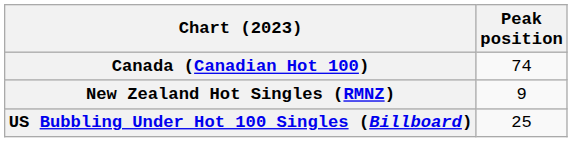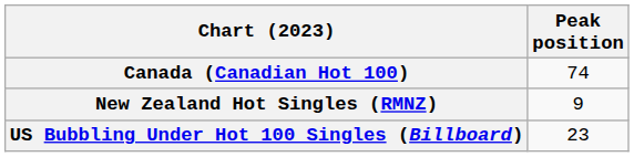 <table class="wikitable sortable plainrowheaders" style="text-align:center">
 <tr>
 <th scope="col">Chart (2023)</th>
 <th scope="col">Peak<br>position</th>
 </tr>
 <tr>
 <th scope="row">Canada (<a href='#'>Canadian Hot 100</a>)</th>
 <td>74</td>
 </tr>
 <tr>
 <th scope="row">New Zealand Hot Singles (<a href='#'>RMNZ</a>)</th>
 <td>9</td>
 </tr>
 <tr>
 <th scope="row">US <a href='#'>Bubbling Under Hot 100 Singles</a> (<em><a href='#'>Billboard</a></em>)</th>
-<td>25</td>
+<td>23</td>
 </tr>
 </table>
